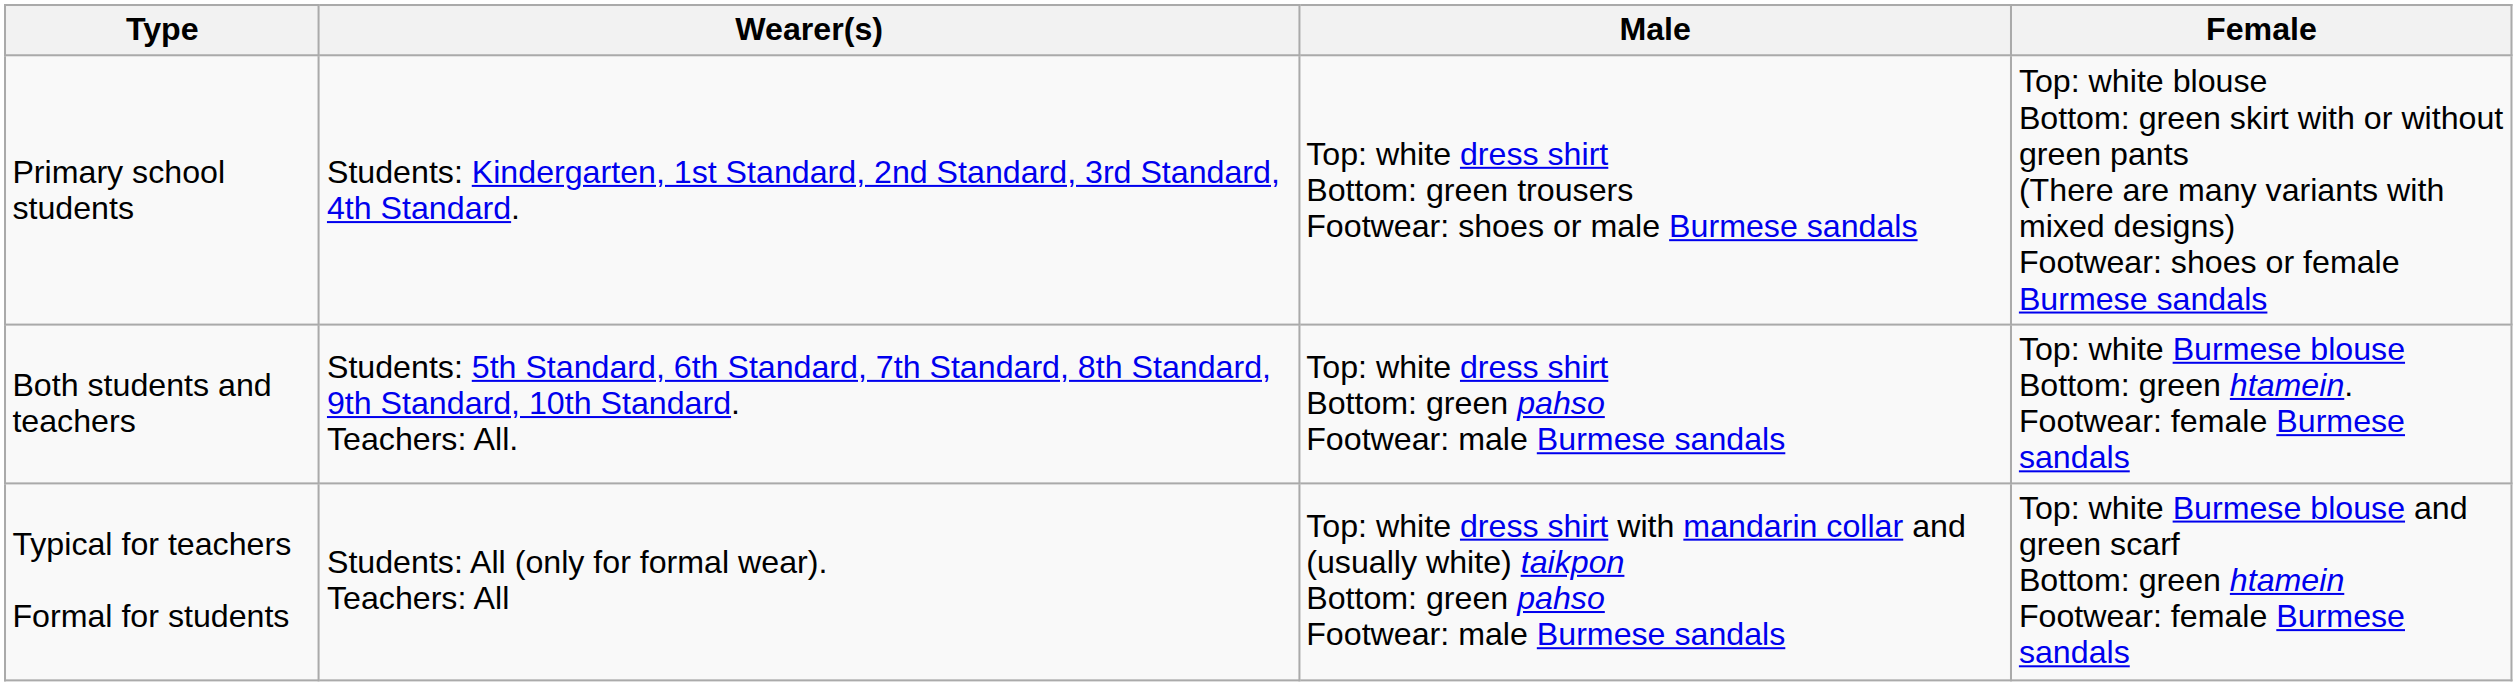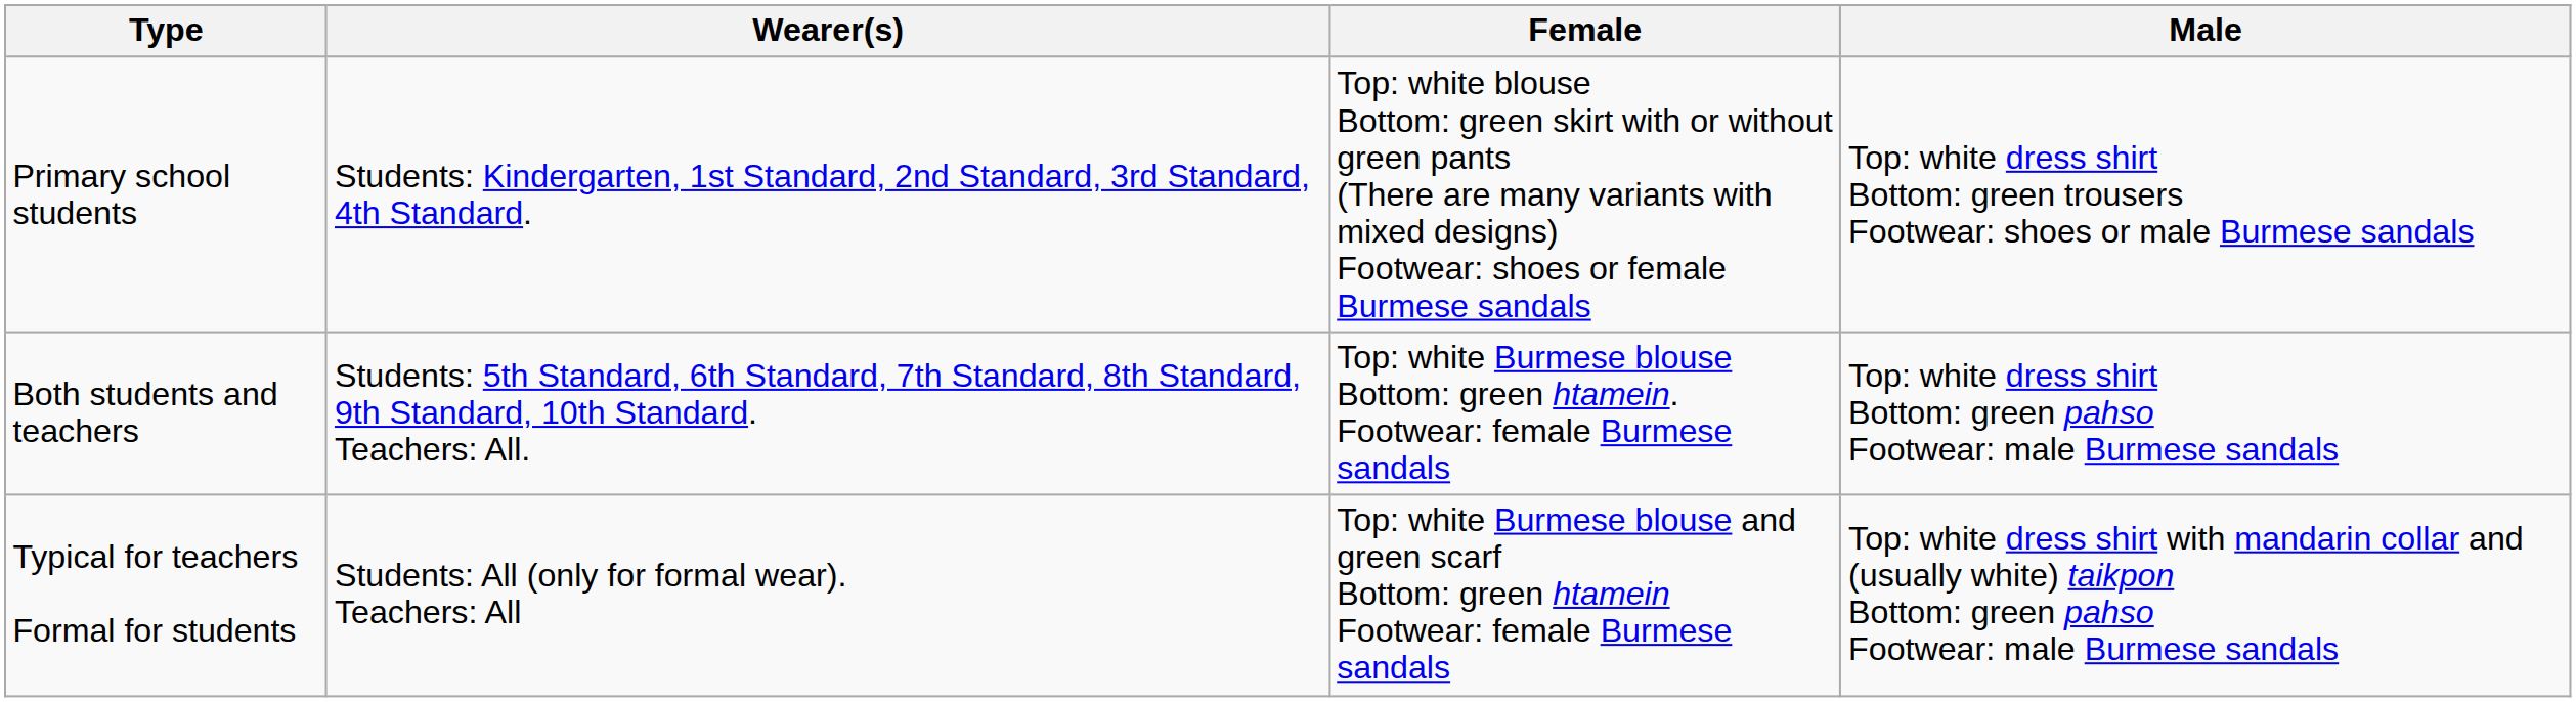 <table class="wikitable sortable">
 <tr>
 <th>Type</th>
 <th>Wearer(s)</th>
+<th>Female</th>
 <th>Male</th>
-<th>Female</th>
 </tr>
 <tr>
 <td>Primary school students</td>
 <td>Students: <a href='#'>Kindergarten, 1st Standard, 2nd Standard, 3rd Standard, 4th Standard</a>.</td>
+<td>Top: white blouse<br>Bottom: green skirt with or without green pants<br>(There are many variants with mixed designs)<br>Footwear: shoes or female <a href='#'>Burmese sandals</a></td>
 <td>Top: white <a href='#'>dress shirt</a><br>Bottom: green trousers<br>Footwear: shoes or male <a href='#'>Burmese sandals</a></td>
-<td>Top: white blouse<br>Bottom: green skirt with or without green pants<br>(There are many variants with mixed designs)<br>Footwear: shoes or female <a href='#'>Burmese sandals</a></td>
 </tr>
 <tr>
 <td>Both students and teachers</td>
 <td>Students: <a href='#'>5th Standard, 6th Standard, 7th Standard, 8th Standard, 9th Standard, 10th Standard</a>. <br>Teachers: All.</td>
+<td>Top: white <a href='#'>Burmese blouse</a><br>Bottom: green <a href='#'><em>htamein</em></a>. <br>Footwear: female <a href='#'>Burmese sandals</a></td>
 <td>Top: white <a href='#'>dress shirt</a><br>Bottom: green <a href='#'><em>pahso</em></a><br>Footwear: male <a href='#'>Burmese sandals</a></td>
-<td>Top: white <a href='#'>Burmese blouse</a><br>Bottom: green <a href='#'><em>htamein</em></a>. <br>Footwear: female <a href='#'>Burmese sandals</a></td>
 </tr>
 <tr>
 <td>Typical for teachers<br><br>Formal for students</td>
 <td>Students: All (only for formal wear). <br>Teachers: All</td>
+<td>Top: white <a href='#'>Burmese blouse</a> and green scarf<br>Bottom: green <a href='#'><em>htamein</em></a><br>Footwear: female <a href='#'>Burmese sandals</a></td>
 <td>Top: white <a href='#'>dress shirt</a> with <a href='#'>mandarin collar</a> and (usually white) <a href='#'><em>taikpon</em></a><br>Bottom: green <a href='#'><em>pahso</em></a><br>Footwear: male <a href='#'>Burmese sandals</a></td>
-<td>Top: white <a href='#'>Burmese blouse</a> and green scarf<br>Bottom: green <a href='#'><em>htamein</em></a><br>Footwear: female <a href='#'>Burmese sandals</a></td>
 </tr>
 </table>
